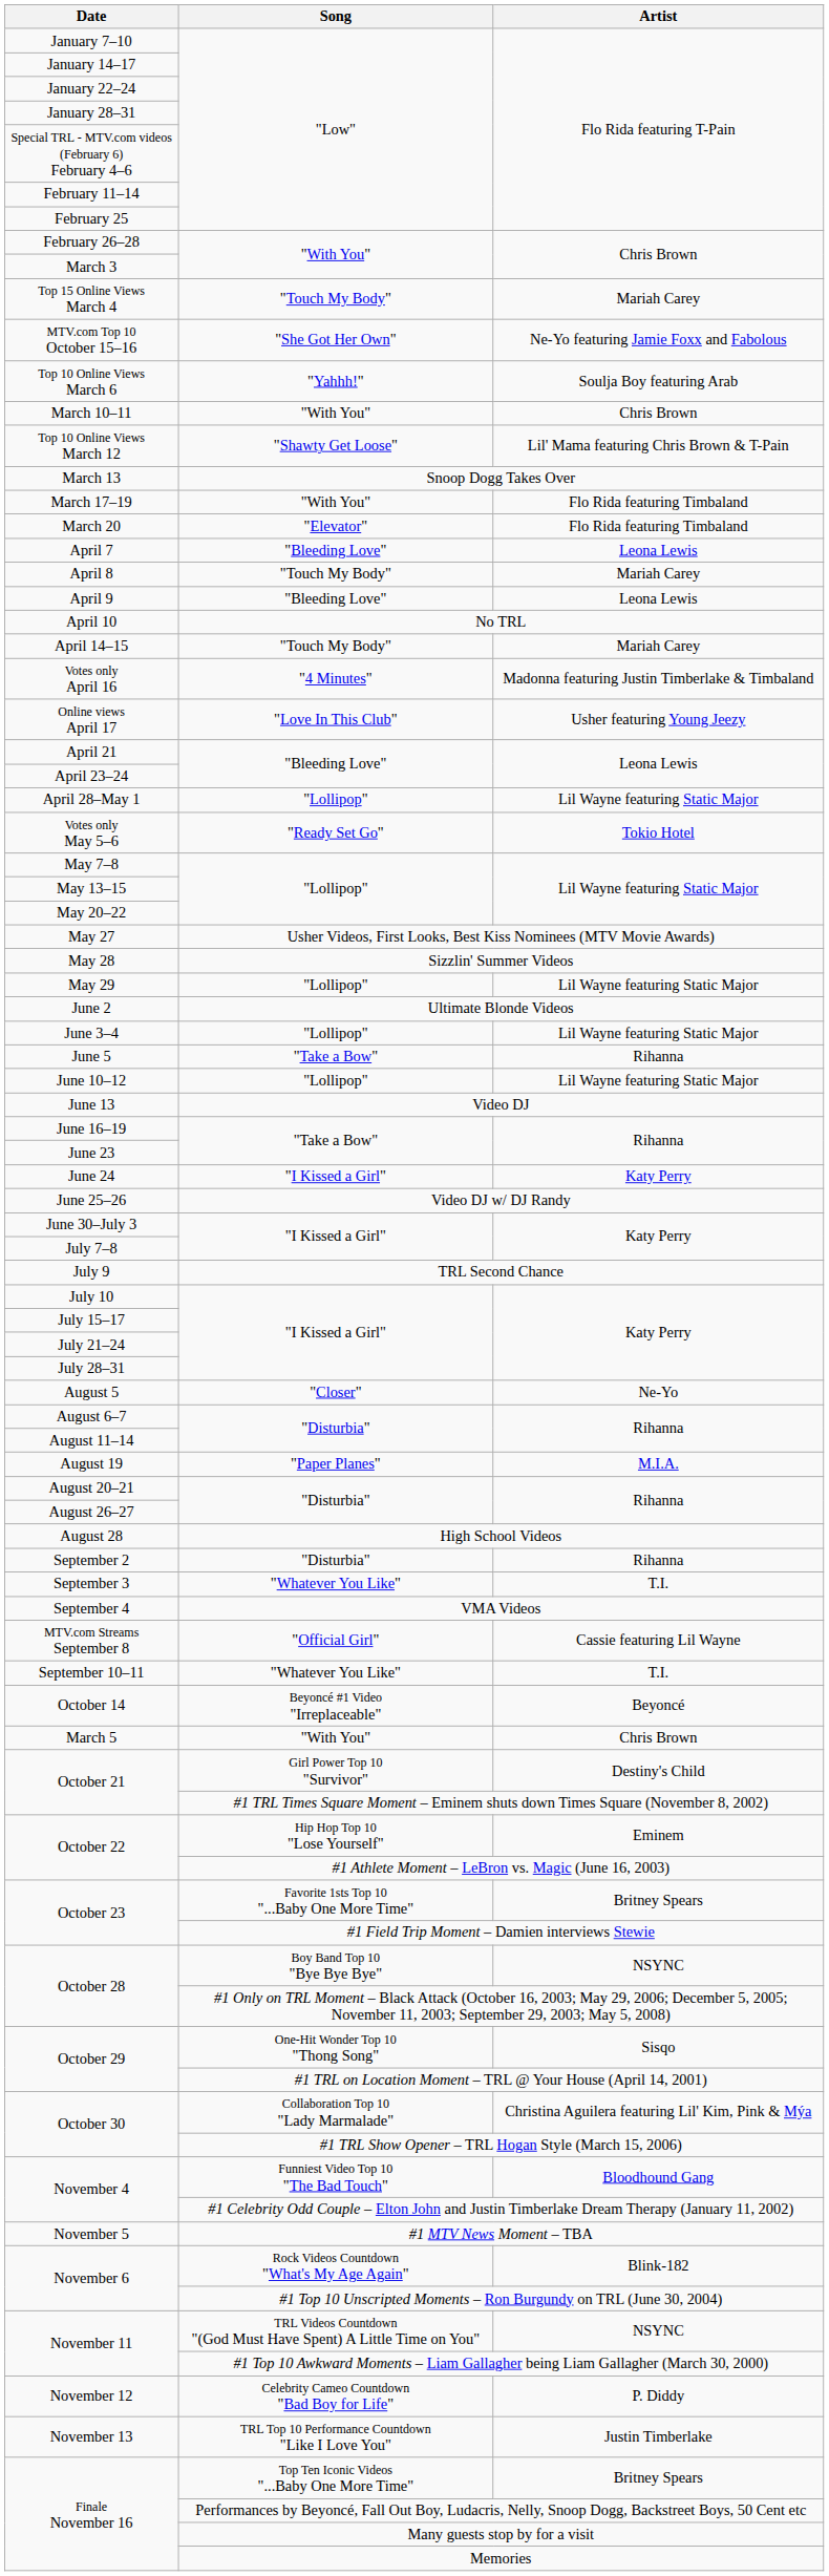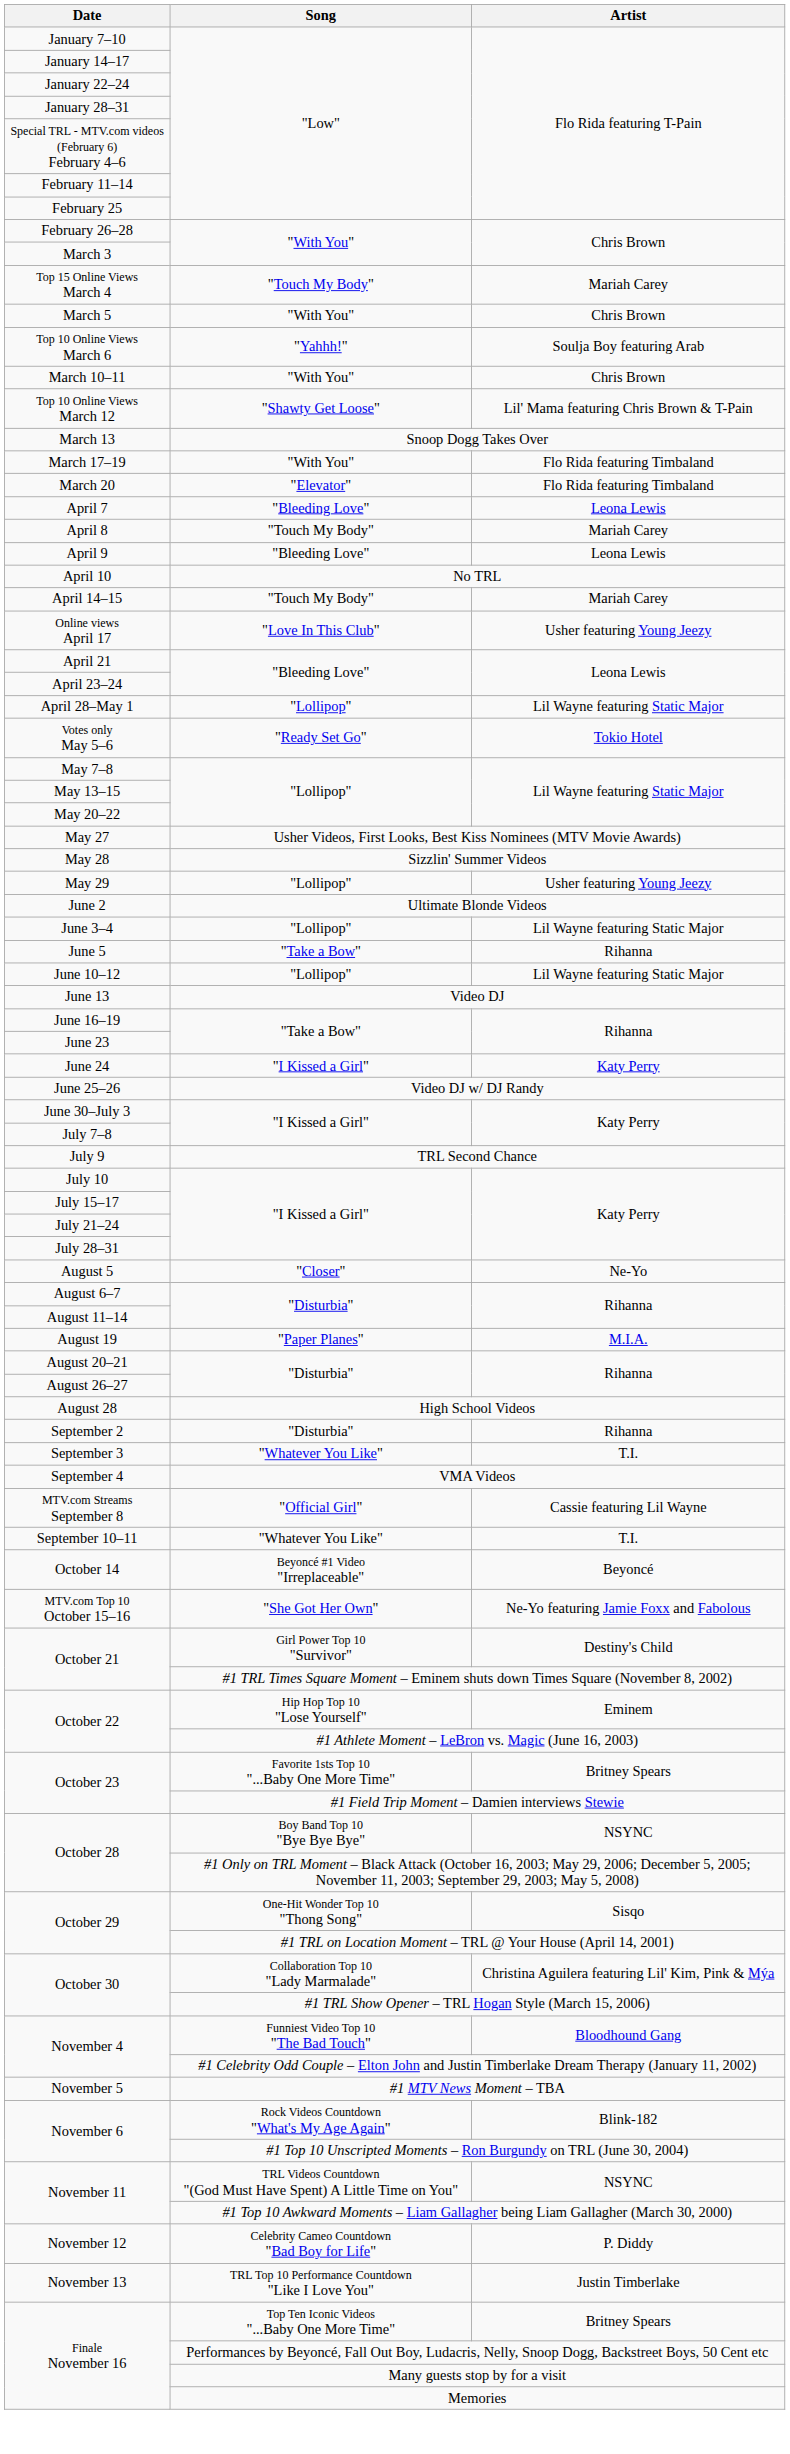 <table class="wikitable sortable"  style="text-align:center;">
 <tr>
 <th>Date</th>
 <th>Song</th>
 <th>Artist</th>
 </tr>
 <tr>
 <td>January 7–10</td>
 <td rowspan="7">"Low"</td>
 <td rowspan="7">Flo Rida featuring T-Pain</td>
 </tr>
 <tr>
 <td>January 14–17</td>
 </tr>
 <tr>
 <td>January 22–24</td>
 </tr>
 <tr>
 <td>January 28–31</td>
 </tr>
 <tr>
 <td><small>Special TRL - MTV.com videos (February 6)</small><br>February 4–6</td>
 </tr>
 <tr>
 <td>February 11–14</td>
 </tr>
 <tr>
 <td>February 25</td>
 </tr>
 <tr>
 <td>February 26–28</td>
 <td rowspan="2">"<a href='#'>With You</a>"</td>
 <td rowspan="2">Chris Brown</td>
 </tr>
 <tr>
 <td>March 3</td>
 </tr>
 <tr>
 <td><small>Top 15 Online Views</small><br>March 4</td>
 <td>"<a href='#'>Touch My Body</a>"</td>
 <td>Mariah Carey</td>
 </tr>
 <tr>
-<td><small>MTV.com Top 10</small><br>October 15–16</td>
-<td>"<a href='#'>She Got Her Own</a>"</td>
-<td>Ne-Yo featuring <a href='#'>Jamie Foxx</a> and <a href='#'>Fabolous</a></td>
+<td>March 5</td>
+<td>"With You"</td>
+<td>Chris Brown</td>
 </tr>
 <tr>
 <td><small>Top 10 Online Views</small><br>March 6</td>
 <td>"<a href='#'>Yahhh!</a>"</td>
 <td>Soulja Boy featuring Arab</td>
 </tr>
 <tr>
 <td>March 10–11</td>
 <td>"With You"</td>
 <td>Chris Brown</td>
 </tr>
 <tr>
 <td><small>Top 10 Online Views</small><br>March 12</td>
 <td>"<a href='#'>Shawty Get Loose</a>"</td>
 <td>Lil' Mama featuring Chris Brown & T-Pain</td>
 </tr>
 <tr>
 <td>March 13</td>
 <td colspan="2">Snoop Dogg Takes Over</td>
 </tr>
 <tr>
 <td>March 17–19</td>
 <td>"With You"</td>
 <td>Flo Rida featuring Timbaland</td>
 </tr>
 <tr>
 <td>March 20</td>
 <td>"<a href='#'>Elevator</a>"</td>
 <td>Flo Rida featuring Timbaland</td>
 </tr>
 <tr>
 <td>April 7</td>
 <td>"<a href='#'>Bleeding Love</a>"</td>
 <td><a href='#'>Leona Lewis</a></td>
 </tr>
 <tr>
 <td>April 8</td>
 <td>"Touch My Body"</td>
 <td>Mariah Carey</td>
 </tr>
 <tr>
 <td>April 9</td>
 <td>"Bleeding Love"</td>
 <td>Leona Lewis</td>
 </tr>
 <tr>
 <td>April 10</td>
 <td colspan="2">No TRL</td>
 </tr>
 <tr>
 <td>April 14–15</td>
 <td>"Touch My Body"</td>
 <td>Mariah Carey</td>
 </tr>
 <tr>
-<td><small>Votes only</small><br>April 16</td>
-<td>"<a href='#'>4 Minutes</a>"</td>
-<td>Madonna featuring Justin Timberlake & Timbaland</td>
-</tr>
-<tr>
 <td><small>Online views</small><br>April 17</td>
 <td>"<a href='#'>Love In This Club</a>"</td>
 <td>Usher featuring <a href='#'>Young Jeezy</a></td>
 </tr>
 <tr>
 <td>April 21</td>
 <td rowspan="2">"Bleeding Love"</td>
 <td rowspan="2">Leona Lewis</td>
 </tr>
 <tr>
 <td>April 23–24</td>
 </tr>
 <tr>
 <td>April 28–May 1</td>
 <td>"<a href='#'>Lollipop</a>"</td>
 <td>Lil Wayne featuring <a href='#'>Static Major</a></td>
 </tr>
 <tr>
 <td><small>Votes only</small><br>May 5–6</td>
 <td>"<a href='#'>Ready Set Go</a>"</td>
 <td><a href='#'>Tokio Hotel</a></td>
 </tr>
 <tr>
 <td>May 7–8</td>
 <td rowspan="3">"Lollipop"</td>
 <td rowspan="3">Lil Wayne featuring <a href='#'>Static Major</a></td>
 </tr>
 <tr>
 <td>May 13–15</td>
 </tr>
 <tr>
 <td>May 20–22</td>
 </tr>
 <tr>
 <td>May 27</td>
 <td colspan="2">Usher Videos, First Looks, Best Kiss Nominees (MTV Movie Awards)</td>
 </tr>
 <tr>
 <td>May 28</td>
 <td colspan="2">Sizzlin' Summer Videos</td>
 </tr>
 <tr>
 <td>May 29</td>
 <td>"Lollipop"</td>
-<td>Lil Wayne featuring Static Major</td>
+<td>Usher featuring <a href='#'>Young Jeezy</a></td>
 </tr>
 <tr>
 <td>June 2</td>
 <td colspan="2">Ultimate Blonde Videos</td>
 </tr>
 <tr>
 <td>June 3–4</td>
 <td>"Lollipop"</td>
 <td>Lil Wayne featuring Static Major</td>
 </tr>
 <tr>
 <td>June 5</td>
 <td>"<a href='#'>Take a Bow</a>"</td>
 <td>Rihanna</td>
 </tr>
 <tr>
 <td>June 10–12</td>
 <td>"Lollipop"</td>
 <td>Lil Wayne featuring Static Major</td>
 </tr>
 <tr>
 <td>June 13</td>
 <td colspan="2">Video DJ</td>
 </tr>
 <tr>
 <td>June 16–19</td>
 <td rowspan="2">"Take a Bow"</td>
 <td rowspan="2">Rihanna</td>
 </tr>
 <tr>
 <td>June 23</td>
 </tr>
 <tr>
 <td>June 24</td>
 <td>"<a href='#'>I Kissed a Girl</a>"</td>
 <td><a href='#'>Katy Perry</a></td>
 </tr>
 <tr>
 <td>June 25–26</td>
 <td colspan="2">Video DJ w/ DJ Randy</td>
 </tr>
 <tr>
 <td>June 30–July 3</td>
 <td rowspan="2">"I Kissed a Girl"</td>
 <td rowspan="2">Katy Perry</td>
 </tr>
 <tr>
 <td>July 7–8</td>
 </tr>
 <tr>
 <td>July 9</td>
 <td colspan="2">TRL Second Chance</td>
 </tr>
 <tr>
 <td>July 10</td>
 <td rowspan="4">"I Kissed a Girl"</td>
 <td rowspan="4">Katy Perry</td>
 </tr>
 <tr>
 <td>July 15–17</td>
 </tr>
 <tr>
 <td>July 21–24</td>
 </tr>
 <tr>
 <td>July 28–31</td>
 </tr>
 <tr>
 <td>August 5</td>
 <td>"<a href='#'>Closer</a>"</td>
 <td>Ne-Yo</td>
 </tr>
 <tr>
 <td>August 6–7</td>
 <td rowspan="2">"<a href='#'>Disturbia</a>"</td>
 <td rowspan="2">Rihanna</td>
 </tr>
 <tr>
 <td>August 11–14</td>
 </tr>
 <tr>
 <td>August 19</td>
 <td>"<a href='#'>Paper Planes</a>"</td>
 <td><a href='#'>M.I.A.</a></td>
 </tr>
 <tr>
 <td>August 20–21</td>
 <td rowspan="2">"Disturbia"</td>
 <td rowspan="2">Rihanna</td>
 </tr>
 <tr>
 <td>August 26–27</td>
 </tr>
 <tr>
 <td>August 28</td>
 <td colspan="2">High School Videos</td>
 </tr>
 <tr>
 <td>September 2</td>
 <td>"Disturbia"</td>
 <td>Rihanna</td>
 </tr>
 <tr>
 <td>September 3</td>
 <td>"<a href='#'>Whatever You Like</a>"</td>
 <td>T.I.</td>
 </tr>
 <tr>
 <td>September 4</td>
 <td colspan="2">VMA Videos</td>
 </tr>
 <tr>
 <td><small>MTV.com Streams</small><br>September 8</td>
 <td>"<a href='#'>Official Girl</a>"</td>
 <td>Cassie featuring Lil Wayne</td>
 </tr>
 <tr>
 <td>September 10–11</td>
 <td>"Whatever You Like"</td>
 <td>T.I.</td>
 </tr>
 <tr>
 <td>October 14</td>
 <td><small>Beyoncé #1 Video</small><br>"Irreplaceable"</td>
 <td>Beyoncé</td>
 </tr>
 <tr>
-<td>March 5</td>
-<td>"With You"</td>
-<td>Chris Brown</td>
+<td><small>MTV.com Top 10</small><br>October 15–16</td>
+<td>"<a href='#'>She Got Her Own</a>"</td>
+<td>Ne-Yo featuring <a href='#'>Jamie Foxx</a> and <a href='#'>Fabolous</a></td>
 </tr>
 <tr>
 <td rowspan="2">October 21</td>
 <td><small>Girl Power Top 10</small><br>"Survivor"</td>
 <td>Destiny's Child</td>
 </tr>
 <tr>
 <td colspan="2"><em>#1 TRL Times Square Moment</em> – Eminem shuts down Times Square (November 8, 2002)</td>
 </tr>
 <tr>
 <td rowspan="2">October 22</td>
 <td><small>Hip Hop Top 10</small><br>"Lose Yourself"</td>
 <td>Eminem</td>
 </tr>
 <tr>
 <td colspan="2"><em>#1 Athlete Moment</em> – <a href='#'>LeBron</a> vs. <a href='#'>Magic</a> (June 16, 2003)</td>
 </tr>
 <tr>
 <td rowspan="2">October 23</td>
 <td><small>Favorite 1sts Top 10</small><br>"...Baby One More Time"</td>
 <td>Britney Spears</td>
 </tr>
 <tr>
 <td colspan="2"><em>#1 Field Trip Moment</em> – Damien interviews <a href='#'>Stewie</a></td>
 </tr>
 <tr>
 <td rowspan="2">October 28</td>
 <td><small>Boy Band Top 10</small><br>"Bye Bye Bye"</td>
 <td>NSYNC</td>
 </tr>
 <tr>
 <td colspan="2"><em>#1 Only on TRL Moment</em> – Black Attack (October 16, 2003; May 29, 2006; December 5, 2005; November 11, 2003; September 29, 2003; May 5, 2008)</td>
 </tr>
 <tr>
 <td rowspan="2">October 29</td>
 <td><small>One-Hit Wonder Top 10</small><br>"Thong Song"</td>
 <td>Sisqo</td>
 </tr>
 <tr>
 <td colspan="2"><em>#1 TRL on Location Moment</em> – TRL @ Your House (April 14, 2001)</td>
 </tr>
 <tr>
 <td rowspan="2">October 30</td>
 <td><small>Collaboration Top 10</small><br>"Lady Marmalade"</td>
 <td>Christina Aguilera featuring Lil' Kim, Pink & <a href='#'>Mýa</a></td>
 </tr>
 <tr>
 <td colspan="2"><em>#1 TRL Show Opener</em> – TRL <a href='#'>Hogan</a> Style (March 15, 2006)</td>
 </tr>
 <tr>
 <td rowspan="2">November 4</td>
 <td><small>Funniest Video Top 10</small><br>"<a href='#'>The Bad Touch</a>"</td>
 <td><a href='#'>Bloodhound Gang</a></td>
 </tr>
 <tr>
 <td colspan="2"><em>#1 Celebrity Odd Couple</em> – <a href='#'>Elton John</a> and Justin Timberlake Dream Therapy (January 11, 2002)</td>
 </tr>
 <tr>
 <td>November 5</td>
 <td colspan="2"><em>#1 <a href='#'>MTV News</a> Moment</em> – TBA</td>
 </tr>
 <tr>
 <td rowspan="2">November 6</td>
 <td><small>Rock Videos Countdown</small><br>"<a href='#'>What's My Age Again</a>"</td>
 <td>Blink-182</td>
 </tr>
 <tr>
 <td colspan="2"><em>#1 Top 10 Unscripted Moments</em> – <a href='#'>Ron Burgundy</a> on TRL (June 30, 2004)</td>
 </tr>
 <tr>
 <td rowspan="2">November 11</td>
 <td><small>TRL Videos Countdown</small><br>"(God Must Have Spent) A Little Time on You"</td>
 <td>NSYNC</td>
 </tr>
 <tr>
 <td colspan="2"><em>#1 Top 10 Awkward Moments</em> – <a href='#'>Liam Gallagher</a> being Liam Gallagher (March 30, 2000)</td>
 </tr>
 <tr>
 <td>November 12</td>
 <td><small>Celebrity Cameo Countdown</small><br>"<a href='#'>Bad Boy for Life</a>"</td>
 <td>P. Diddy</td>
 </tr>
 <tr>
 <td>November 13</td>
 <td><small>TRL Top 10 Performance Countdown</small><br>"Like I Love You"</td>
 <td>Justin Timberlake</td>
 </tr>
 <tr>
 <td rowspan="4"><small>Finale</small><br>November 16</td>
 <td><small>Top Ten Iconic Videos</small><br>"...Baby One More Time"</td>
 <td>Britney Spears</td>
 </tr>
 <tr>
 <td colspan="2">Performances by Beyoncé, Fall Out Boy, Ludacris, Nelly, Snoop Dogg, Backstreet Boys, 50 Cent etc</td>
 </tr>
 <tr>
 <td colspan="2">Many guests stop by for a visit</td>
 </tr>
 <tr>
 <td colspan="2">Memories</td>
 </tr>
 </table>
